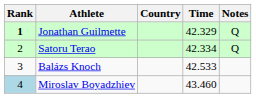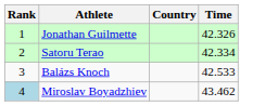 <table class="wikitable sortable" style="text-align:center">
 <tr>
 <th>Rank</th>
 <th>Athlete</th>
 <th>Country</th>
 <th>Time</th>
-<th>Notes</th>
 </tr>
 <tr bgcolor=ccffcc>
-<td><strong>1</strong></td>
+<td>1</td>
 <td align=left><a href='#'>Jonathan Guilmette</a></td>
 <td align=left></td>
-<td>42.329</td>
-<td>Q </td>
+<td>42.326</td>
 </tr>
 <tr bgcolor=ccffcc>
 <td>2</td>
 <td align=left><a href='#'>Satoru Terao</a></td>
 <td align=left></td>
 <td>42.334</td>
-<td>Q</td>
 </tr>
 <tr>
 <td>3</td>
 <td align=left><a href='#'>Balázs Knoch</a></td>
 <td align=left></td>
 <td>42.533</td>
-<td></td>
 </tr>
 <tr>
 <td style="background: lightblue;">4</td>
 <td align=left><a href='#'>Miroslav Boyadzhiev</a></td>
 <td align=left></td>
-<td>43.460</td>
-<td></td>
+<td>43.462</td>
 </tr>
 </table>
